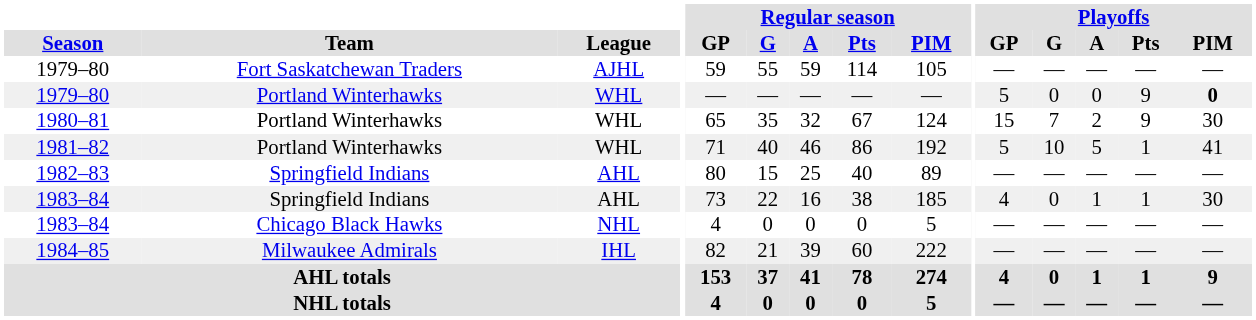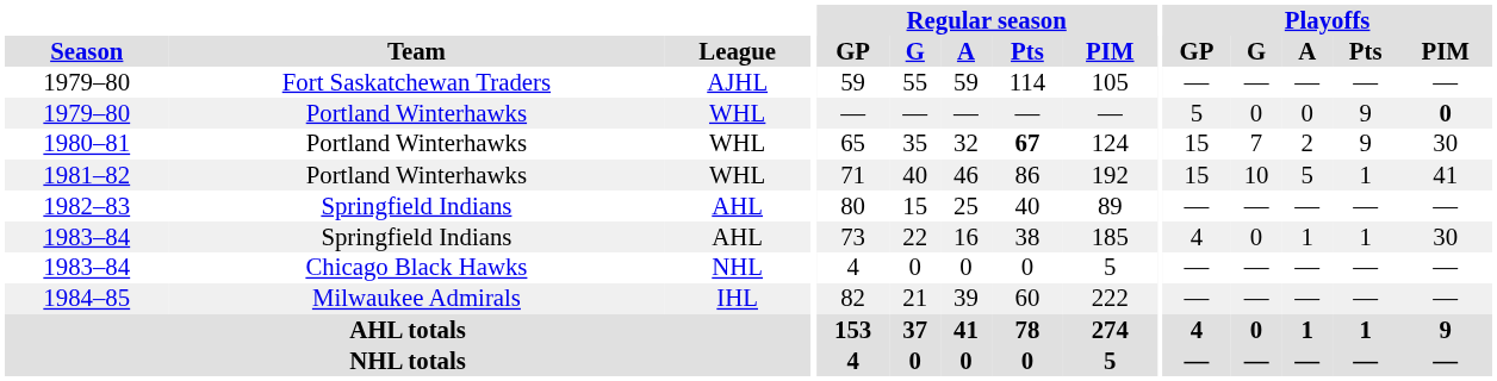 <table border="0" cellpadding="1" cellspacing="0" style="text-align:center; width:60em">
 <tr bgcolor="#e0e0e0">
 <th colspan="3" bgcolor="#ffffff"></th>
 <th rowspan="100" bgcolor="#ffffff"></th>
 <th colspan="5"><a href='#'>Regular season</a></th>
 <th rowspan="100" bgcolor="#ffffff"></th>
 <th colspan="5"><a href='#'>Playoffs</a></th>
 </tr>
 <tr bgcolor="#e0e0e0">
 <th><a href='#'>Season</a></th>
 <th>Team</th>
 <th>League</th>
 <th>GP</th>
 <th><a href='#'>G</a></th>
 <th><a href='#'>A</a></th>
 <th><a href='#'>Pts</a></th>
 <th><a href='#'>PIM</a></th>
 <th>GP</th>
 <th>G</th>
 <th>A</th>
 <th>Pts</th>
 <th>PIM</th>
 </tr>
 <tr>
 <td>1979–80</td>
 <td><a href='#'>Fort Saskatchewan Traders</a></td>
 <td><a href='#'>AJHL</a></td>
 <td>59</td>
 <td>55</td>
 <td>59</td>
 <td>114</td>
 <td>105</td>
 <td>—</td>
 <td>—</td>
 <td>—</td>
 <td>—</td>
 <td>—</td>
 </tr>
 <tr bgcolor="#f0f0f0">
 <td><a href='#'>1979–80</a></td>
 <td><a href='#'>Portland Winterhawks</a></td>
 <td><a href='#'>WHL</a></td>
 <td>—</td>
 <td>—</td>
 <td>—</td>
 <td>—</td>
 <td>—</td>
 <td>5</td>
 <td>0</td>
 <td>0</td>
 <td>9</td>
 <td><strong>0</strong></td>
 </tr>
 <tr>
 <td><a href='#'>1980–81</a></td>
 <td>Portland Winterhawks</td>
 <td>WHL</td>
 <td>65</td>
 <td>35</td>
 <td>32</td>
-<td>67</td>
+<td><strong>67</strong></td>
 <td>124</td>
 <td>15</td>
 <td>7</td>
 <td>2</td>
 <td>9</td>
 <td>30</td>
 </tr>
 <tr bgcolor="#f0f0f0">
 <td><a href='#'>1981–82</a></td>
 <td>Portland Winterhawks</td>
 <td>WHL</td>
 <td>71</td>
 <td>40</td>
 <td>46</td>
 <td>86</td>
 <td>192</td>
-<td>5</td>
+<td>15</td>
 <td>10</td>
 <td>5</td>
 <td>1</td>
 <td>41</td>
 </tr>
 <tr>
 <td><a href='#'>1982–83</a></td>
 <td><a href='#'>Springfield Indians</a></td>
 <td><a href='#'>AHL</a></td>
 <td>80</td>
 <td>15</td>
 <td>25</td>
 <td>40</td>
 <td>89</td>
 <td>—</td>
 <td>—</td>
 <td>—</td>
 <td>—</td>
 <td>—</td>
 </tr>
 <tr bgcolor="#f0f0f0">
 <td><a href='#'>1983–84</a></td>
 <td>Springfield Indians</td>
 <td>AHL</td>
 <td>73</td>
 <td>22</td>
 <td>16</td>
 <td>38</td>
 <td>185</td>
 <td>4</td>
 <td>0</td>
 <td>1</td>
 <td>1</td>
 <td>30</td>
 </tr>
 <tr>
 <td><a href='#'>1983–84</a></td>
 <td><a href='#'>Chicago Black Hawks</a></td>
 <td><a href='#'>NHL</a></td>
 <td>4</td>
 <td>0</td>
 <td>0</td>
 <td>0</td>
 <td>5</td>
 <td>—</td>
 <td>—</td>
 <td>—</td>
 <td>—</td>
 <td>—</td>
 </tr>
 <tr bgcolor="#f0f0f0">
 <td><a href='#'>1984–85</a></td>
 <td><a href='#'>Milwaukee Admirals</a></td>
 <td><a href='#'>IHL</a></td>
 <td>82</td>
 <td>21</td>
 <td>39</td>
 <td>60</td>
 <td>222</td>
 <td>—</td>
 <td>—</td>
 <td>—</td>
 <td>—</td>
 <td>—</td>
 </tr>
 <tr bgcolor="#e0e0e0">
 <th colspan="3">AHL totals</th>
 <th>153</th>
 <th>37</th>
 <th>41</th>
 <th>78</th>
 <th>274</th>
 <th>4</th>
 <th>0</th>
 <th>1</th>
 <th>1</th>
 <th>9</th>
 </tr>
 <tr bgcolor="#e0e0e0">
 <th colspan="3">NHL totals</th>
 <th>4</th>
 <th>0</th>
 <th>0</th>
 <th>0</th>
 <th>5</th>
 <th>—</th>
 <th>—</th>
 <th>—</th>
 <th>—</th>
 <th>—</th>
 </tr>
 </table>
